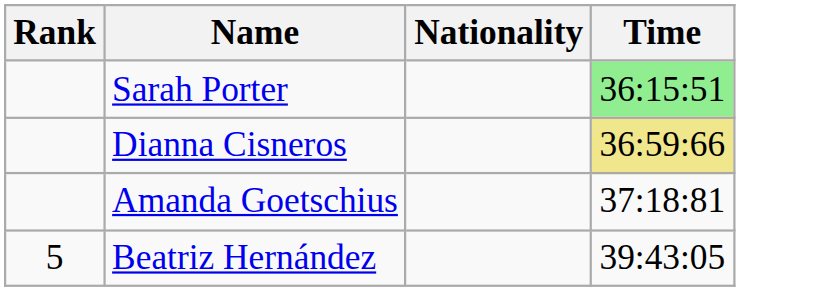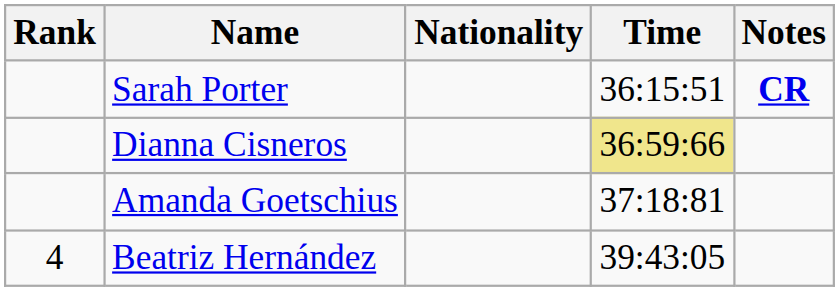 <table class="wikitable sortable" style="text-align:center">
 <tr>
 <th>Rank</th>
 <th>Name</th>
 <th>Nationality</th>
 <th>Time</th>
+<th>Notes</th>
 </tr>
 <tr>
 <td></td>
 <td align=left><a href='#'>Sarah Porter</a></td>
 <td align=left></td>
-<td style="background: lightgreen;">36:15:51</td>
+<td>36:15:51</td>
+<td><a href='#'><strong>CR</strong></a></td>
 </tr>
 <tr>
 <td></td>
 <td align=left><a href='#'>Dianna Cisneros</a></td>
 <td align=left></td>
 <td style="background: khaki;">36:59:66</td>
+<td></td>
 </tr>
 <tr>
 <td></td>
 <td align=left><a href='#'>Amanda Goetschius</a></td>
 <td align=left></td>
 <td>37:18:81</td>
+<td></td>
 </tr>
 <tr>
-<td>5</td>
+<td>4</td>
 <td align=left><a href='#'>Beatriz Hernández</a></td>
 <td align=left></td>
 <td>39:43:05</td>
+<td></td>
 </tr>
 </table>
